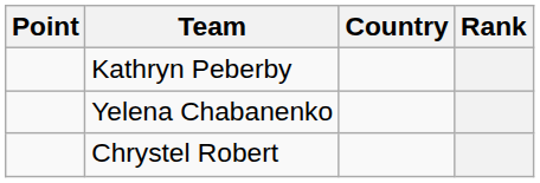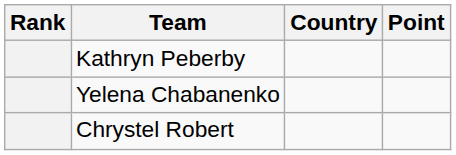 <table class="wikitable sortable">
 <tr>
-<th>Point</th>
+<th>Rank</th>
 <th>Team</th>
 <th>Country</th>
-<th>Rank</th>
+<th>Point</th>
 </tr>
 <tr>
-<td></td>
+<th></th>
 <td>Kathryn Peberby</td>
 <td></td>
-<th></th>
+<td></td>
 </tr>
 <tr>
-<td></td>
+<th></th>
 <td>Yelena Chabanenko</td>
 <td></td>
-<th></th>
+<td></td>
 </tr>
 <tr>
-<td></td>
+<th></th>
 <td>Chrystel Robert</td>
 <td></td>
-<th></th>
+<td></td>
 </tr>
 </table>
